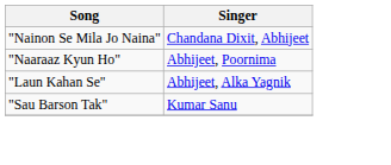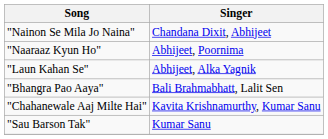 <table class="wikitable" style:font-size:95%;">
 <tr>
 <th>Song</th>
 <th>Singer</th>
 </tr>
 <tr>
 <td>"Nainon Se Mila Jo Naina"</td>
 <td><a href='#'>Chandana Dixit</a>, <a href='#'>Abhijeet</a></td>
 </tr>
 <tr>
 <td>"Naaraaz Kyun Ho"</td>
 <td><a href='#'>Abhijeet</a>, <a href='#'>Poornima</a></td>
 </tr>
 <tr>
 <td>"Laun Kahan Se"</td>
 <td><a href='#'>Abhijeet</a>, <a href='#'>Alka Yagnik</a></td>
 </tr>
 <tr>
+<td>"Bhangra Pao Aaya"</td>
+<td><a href='#'>Bali Brahmabhatt</a>, Lalit Sen</td>
+</tr>
+<tr>
+<td>"Chahanewale Aaj Milte Hai"</td>
+<td><a href='#'>Kavita Krishnamurthy</a>, <a href='#'>Kumar Sanu</a></td>
+</tr>
+<tr>
 <td>"Sau Barson Tak"</td>
 <td><a href='#'>Kumar Sanu</a></td>
 </tr>
 <tr>
 </tr>
 </table>
